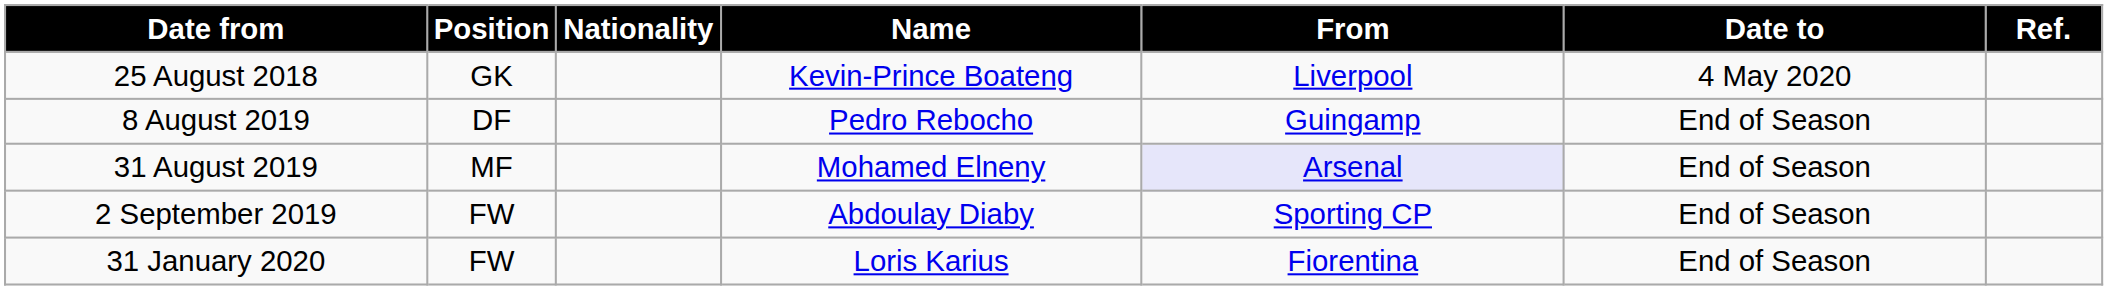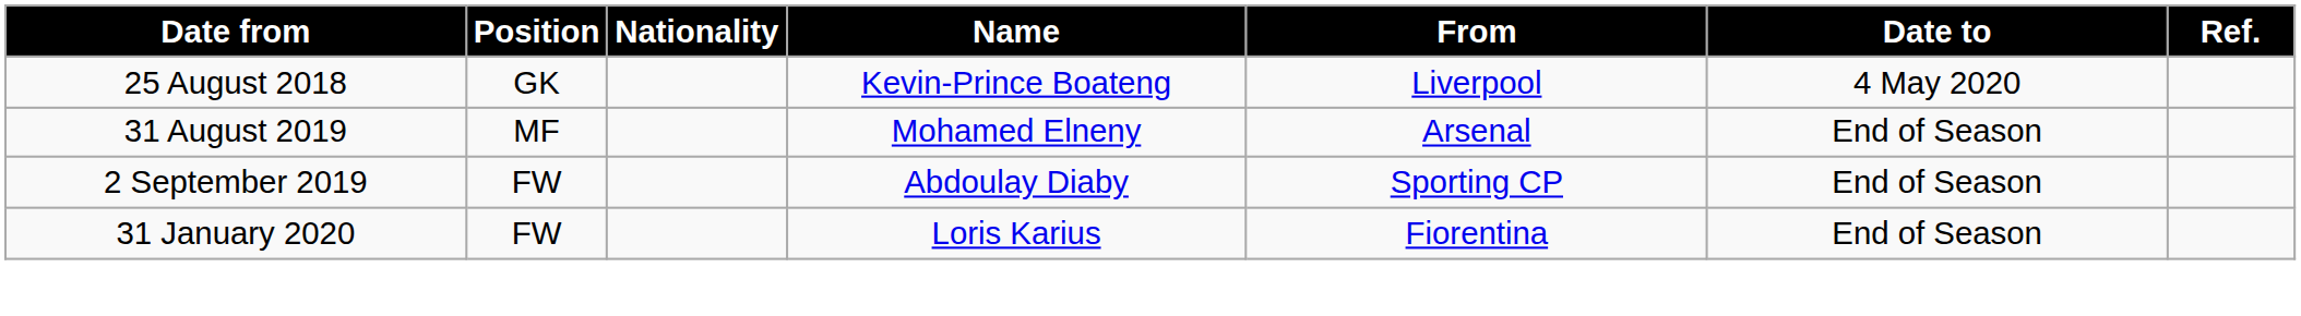 <table class="wikitable" style="text-align:center; font-size:90%; ">
 <tr>
 <th style="background:#000000; color:white; width:200px;">Date from</th>
 <th style="background:#000000; color:white; width:50px;">Position</th>
 <th style="background:#000000; color:white; width:50px;">Nationality</th>
 <th style="background:#000000; color:white; width:200px;">Name</th>
 <th style="background:#000000; color:white; width:200px;">From</th>
 <th style="background:#000000; color:white; width:200px;">Date to</th>
 <th style="background:#000000; color:white; width:50px;">Ref.</th>
 </tr>
 <tr>
 <td>25 August 2018</td>
 <td>GK</td>
 <td></td>
 <td><a href='#'>Kevin-Prince Boateng</a></td>
 <td><a href='#'>Liverpool</a></td>
 <td>4 May 2020</td>
 <td></td>
 </tr>
 <tr>
-<td>8 August 2019</td>
-<td>DF</td>
-<td></td>
-<td><a href='#'>Pedro Rebocho</a></td>
-<td><a href='#'>Guingamp</a></td>
-<td>End of Season</td>
-<td></td>
-</tr>
-<tr>
 <td>31 August 2019</td>
 <td>MF</td>
 <td></td>
 <td><a href='#'>Mohamed Elneny</a></td>
-<td style="background: lavender;"><a href='#'>Arsenal</a></td>
+<td><a href='#'>Arsenal</a></td>
 <td>End of Season</td>
 <td></td>
 </tr>
 <tr>
 <td>2 September 2019</td>
 <td>FW</td>
 <td></td>
 <td><a href='#'>Abdoulay Diaby</a></td>
 <td><a href='#'>Sporting CP</a></td>
 <td>End of Season</td>
 <td></td>
 </tr>
 <tr>
 <td>31 January 2020</td>
 <td>FW</td>
 <td></td>
 <td><a href='#'>Loris Karius</a></td>
 <td><a href='#'>Fiorentina</a></td>
 <td>End of Season</td>
 <td></td>
 </tr>
 </table>
